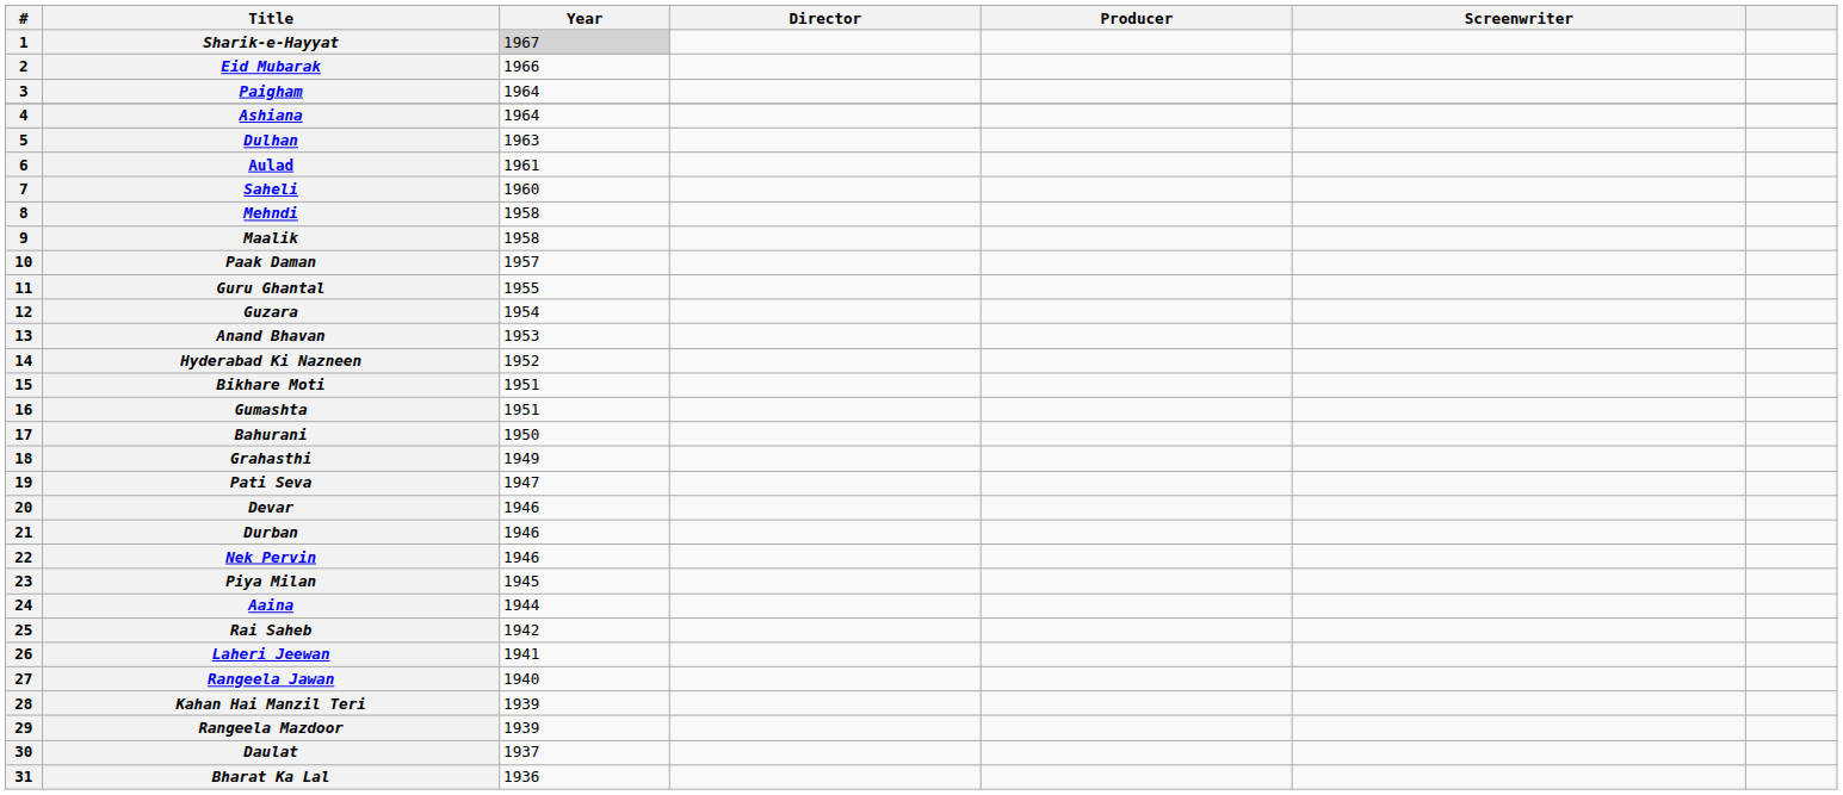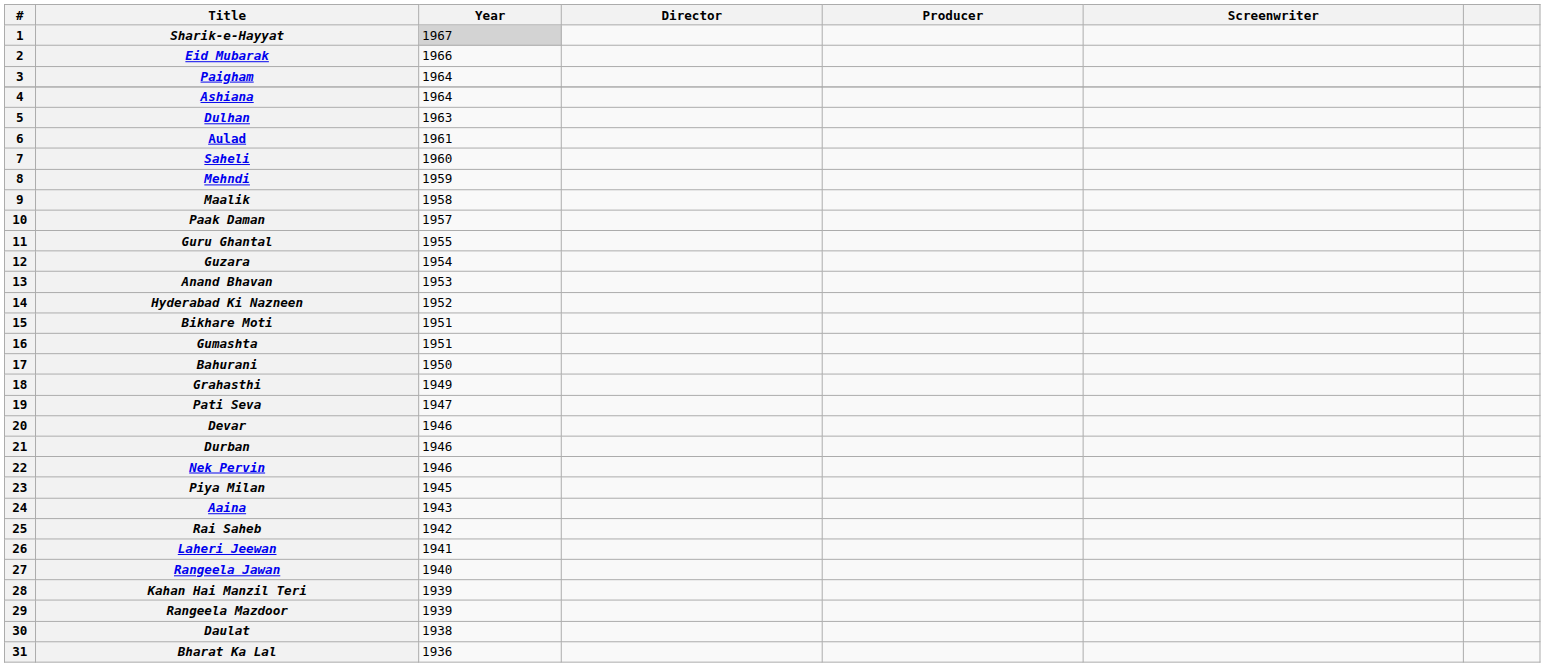 <table class="wikitable sortable plainrowheaders" width=100%>
 <tr>
 <th scope="col" width=2%>#</th>
 <th scope="col" width=25%>Title</th>
 <th scope="col">Year</th>
 <th scope="col">Director</th>
 <th scope="col">Producer</th>
 <th scope="col">Screenwriter</th>
 <th width=5%></th>
 </tr>
 <tr>
 <th scope="row" align="left">1</th>
 <th><em>Sharik-e-Hayyat</em></th>
 <td style="background: lightgrey;">1967</td>
 <td></td>
 <td></td>
 <td></td>
 <td></td>
 </tr>
 <tr>
 <th scope="row" align="left">2</th>
 <th><em><a href='#'>Eid Mubarak</a></em></th>
 <td>1966</td>
 <td></td>
 <td></td>
 <td></td>
 <td></td>
 </tr>
 <tr>
 <th scope="row" align="left">3</th>
 <th><em><a href='#'>Paigham</a></em></th>
 <td>1964</td>
 <td></td>
 <td></td>
 <td></td>
 <td></td>
 </tr>
 <tr>
 </tr>
 <tr>
 <th scope="row" align="left">4</th>
 <th><em><a href='#'>Ashiana</a></em></th>
 <td>1964</td>
 <td></td>
 <td></td>
 <td></td>
 <td></td>
 </tr>
 <tr>
 <th scope="row" align="left">5</th>
 <th><em><a href='#'>Dulhan</a></em></th>
 <td>1963</td>
 <td></td>
 <td></td>
 <td></td>
 <td></td>
 </tr>
 <tr>
 <th scope="row" align="left">6</th>
 <th><a href='#'>Aulad</a></th>
 <td>1961</td>
 <td></td>
 <td></td>
 <td></td>
 <td></td>
 </tr>
 <tr>
 <th scope="row" align="left">7</th>
 <th><em><a href='#'>Saheli</a></em></th>
 <td>1960</td>
 <td></td>
 <td></td>
 <td></td>
 <td></td>
 </tr>
 <tr>
 <th scope="row" align="left">8</th>
 <th><em><a href='#'>Mehndi</a></em></th>
-<td>1958</td>
+<td>1959</td>
 <td></td>
 <td></td>
 <td></td>
 <td></td>
 </tr>
 <tr>
 <th scope="row" align="left">9</th>
 <th><em>Maalik</em></th>
 <td>1958</td>
 <td></td>
 <td></td>
 <td></td>
 <td></td>
 </tr>
 <tr>
 <th scope="row" align="left">10</th>
 <th><em>Paak Daman</em></th>
 <td>1957</td>
 <td></td>
 <td></td>
 <td></td>
 <td></td>
 </tr>
 <tr>
 <th scope="row" align="left">11</th>
 <th><em>Guru Ghantal</em></th>
 <td>1955</td>
 <td></td>
 <td></td>
 <td></td>
 <td></td>
 </tr>
 <tr>
 <th scope="row" align="left">12</th>
 <th><em>Guzara</em></th>
 <td>1954</td>
 <td></td>
 <td></td>
 <td></td>
 <td></td>
 </tr>
 <tr>
 <th scope="row" align="left">13</th>
 <th><em>Anand Bhavan</em></th>
 <td>1953</td>
 <td></td>
 <td></td>
 <td></td>
 <td></td>
 </tr>
 <tr>
 <th scope="row" align="left">14</th>
 <th><em>Hyderabad Ki Nazneen</em></th>
 <td>1952</td>
 <td></td>
 <td></td>
 <td></td>
 <td></td>
 </tr>
 <tr>
 <th scope="row" align="left">15</th>
 <th><em>Bikhare Moti</em></th>
 <td>1951</td>
 <td></td>
 <td></td>
 <td></td>
 <td></td>
 </tr>
 <tr>
 <th scope="row" align="left">16</th>
 <th><em>Gumashta</em></th>
 <td>1951</td>
 <td></td>
 <td></td>
 <td></td>
 <td></td>
 </tr>
 <tr>
 <th scope="row" align="left">17</th>
 <th><em>Bahurani</em></th>
 <td>1950</td>
 <td></td>
 <td></td>
 <td></td>
 <td></td>
 </tr>
 <tr>
 <th scope="row" align="left">18</th>
 <th><em>Grahasthi</em></th>
 <td>1949</td>
 <td></td>
 <td></td>
 <td></td>
 <td></td>
 </tr>
 <tr>
 <th scope="row" align="left">19</th>
 <th><em>Pati Seva</em></th>
 <td>1947</td>
 <td></td>
 <td></td>
 <td></td>
 <td></td>
 </tr>
 <tr>
 <th scope="row" align="left">20</th>
 <th><em>Devar</em></th>
 <td>1946</td>
 <td></td>
 <td></td>
 <td></td>
 <td></td>
 </tr>
 <tr>
 <th scope="row" align="left">21</th>
 <th><em>Durban</em></th>
 <td>1946</td>
 <td></td>
 <td></td>
 <td></td>
 <td></td>
 </tr>
 <tr>
 <th scope="row" align="left">22</th>
 <th><em><a href='#'>Nek Pervin</a></em></th>
 <td>1946</td>
 <td></td>
 <td></td>
 <td></td>
 <td></td>
 </tr>
 <tr>
 <th scope="row" align="left">23</th>
 <th><em>Piya Milan</em></th>
 <td>1945</td>
 <td></td>
 <td></td>
 <td></td>
 <td></td>
 </tr>
 <tr>
 <th scope="row" align="left">24</th>
 <th><em><a href='#'>Aaina</a></em></th>
-<td>1944</td>
+<td>1943</td>
 <td></td>
 <td></td>
 <td></td>
 <td></td>
 </tr>
 <tr>
 <th scope="row" align="left">25</th>
 <th><em>Rai Saheb</em></th>
 <td>1942</td>
 <td></td>
 <td></td>
 <td></td>
 <td></td>
 </tr>
 <tr>
 <th scope="row" align="left">26</th>
 <th><em><a href='#'>Laheri Jeewan</a></em></th>
 <td>1941</td>
 <td></td>
 <td></td>
 <td></td>
 <td></td>
 </tr>
 <tr>
 <th scope="row" align="left">27</th>
 <th><em><a href='#'>Rangeela Jawan</a></em></th>
 <td>1940</td>
 <td></td>
 <td></td>
 <td></td>
 <td></td>
 </tr>
 <tr>
 <th scope="row" align="left">28</th>
 <th><em>Kahan Hai Manzil Teri</em></th>
 <td>1939</td>
 <td></td>
 <td></td>
 <td></td>
 <td></td>
 </tr>
 <tr>
 <th scope="row" align="left">29</th>
 <th><em>Rangeela Mazdoor</em></th>
 <td>1939</td>
 <td></td>
 <td></td>
 <td></td>
 <td></td>
 </tr>
 <tr>
 <th scope="row" align="left">30</th>
 <th><em>Daulat</em></th>
-<td>1937</td>
+<td>1938</td>
 <td></td>
 <td></td>
 <td></td>
 <td></td>
 </tr>
 <tr>
 <th scope="row" align="left">31</th>
 <th><em>Bharat Ka Lal</em></th>
 <td>1936</td>
 <td></td>
 <td></td>
 <td></td>
 <td></td>
 </tr>
 </table>
